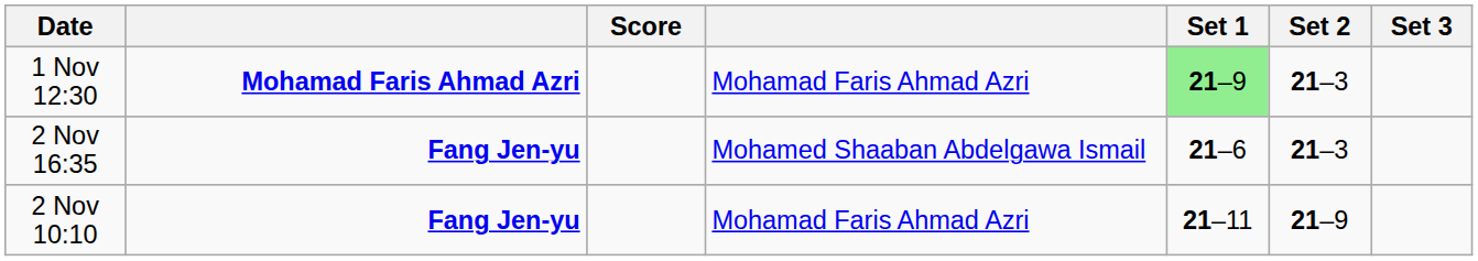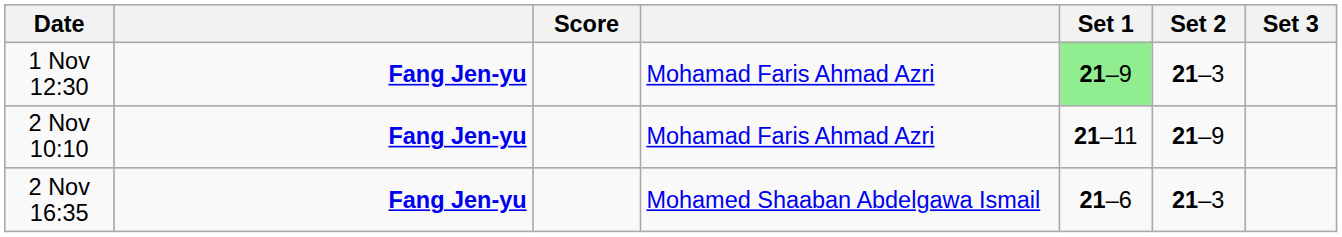 <table class="wikitable" style="text-align:center; font-size:90%">
 <tr>
 <th width="60">Date</th>
 <th align="right" width="250"></th>
 <th width="60">Score</th>
 <th align="left" width="250"></th>
 <th width="50">Set 1</th>
 <th width="50">Set 2</th>
 <th width="50">Set 3</th>
 </tr>
 <tr>
 <td>1 Nov<br>12:30</td>
-<td align="right"><strong><a href='#'>Mohamad Faris Ahmad Azri</a></strong> </td>
+<td align="right"><strong><a href='#'>Fang Jen-yu</a></strong> </td>
 <td align="center"></td>
 <td align="left"> <a href='#'>Mohamad Faris Ahmad Azri</a></td>
 <td style="background: lightgreen;"><strong>21</strong>–9</td>
-<td><strong>21</strong>–3</td>
-<td></td>
-</tr>
-<tr>
-<td>2 Nov<br>16:35</td>
-<td align="right"><strong><a href='#'>Fang Jen-yu</a></strong> </td>
-<td align="center"></td>
-<td align="left"> <a href='#'>Mohamed Shaaban Abdelgawa Ismail</a></td>
-<td><strong>21</strong>–6</td>
 <td><strong>21</strong>–3</td>
 <td></td>
 </tr>
 <tr>
 <td>2 Nov<br>10:10</td>
 <td align="right"><strong><a href='#'>Fang Jen-yu</a></strong> </td>
 <td align="center"></td>
 <td align="left"> <a href='#'>Mohamad Faris Ahmad Azri</a></td>
 <td><strong>21</strong>–11</td>
 <td><strong>21</strong>–9</td>
 <td></td>
 </tr>
+<tr>
+<td>2 Nov<br>16:35</td>
+<td align="right"><strong><a href='#'>Fang Jen-yu</a></strong> </td>
+<td align="center"></td>
+<td align="left"> <a href='#'>Mohamed Shaaban Abdelgawa Ismail</a></td>
+<td><strong>21</strong>–6</td>
+<td><strong>21</strong>–3</td>
+<td></td>
+</tr>
 </table>
